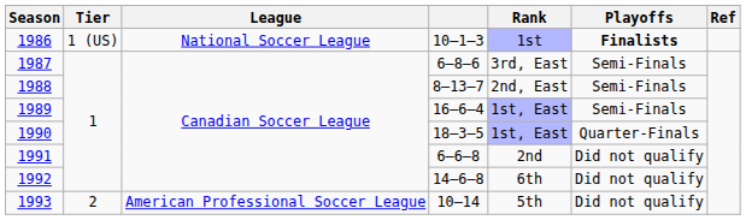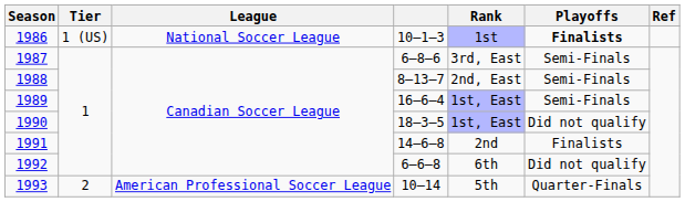 <table class="wikitable" style="text-align: center;">
 <tr>
 <th>Season</th>
 <th>Tier</th>
 <th>League</th>
 <th></th>
 <th>Rank</th>
 <th>Playoffs</th>
 <th>Ref</th>
 </tr>
 <tr>
 <td><a href='#'>1986</a></td>
 <td>1 (US)</td>
 <td><a href='#'>National Soccer League</a></td>
 <td>10–1–3</td>
 <td bgcolor="B3B7FF">1st</td>
 <td><strong>Finalists</strong></td>
 <td></td>
 </tr>
 <tr>
 <td><a href='#'>1987</a></td>
 <td rowspan="6">1</td>
 <td rowspan="6"><a href='#'>Canadian Soccer League</a></td>
 <td>6–8–6</td>
 <td>3rd, East</td>
 <td>Semi-Finals</td>
 <td rowspan="7"></td>
 </tr>
 <tr>
 <td><a href='#'>1988</a></td>
 <td>8–13–7</td>
 <td>2nd, East</td>
 <td>Semi-Finals</td>
 </tr>
 <tr>
 <td><a href='#'>1989</a></td>
 <td>16–6–4</td>
 <td bgcolor="B3B7FF">1st, East</td>
 <td>Semi-Finals</td>
 </tr>
 <tr>
 <td><a href='#'>1990</a></td>
 <td>18–3–5</td>
 <td bgcolor="B3B7FF">1st, East</td>
-<td>Quarter-Finals</td>
+<td>Did not qualify</td>
 </tr>
 <tr>
 <td><a href='#'>1991</a></td>
-<td>6–6–8</td>
+<td>14–6–8</td>
 <td>2nd</td>
-<td>Did not qualify</td>
+<td>Finalists</td>
 </tr>
 <tr>
 <td><a href='#'>1992</a></td>
-<td>14–6–8</td>
+<td>6–6–8</td>
 <td>6th</td>
 <td>Did not qualify</td>
 </tr>
 <tr>
 <td><a href='#'>1993</a></td>
 <td>2</td>
 <td><a href='#'>American Professional Soccer League</a></td>
 <td>10–14</td>
 <td>5th</td>
-<td>Did not qualify</td>
+<td>Quarter-Finals</td>
 </tr>
 </table>
